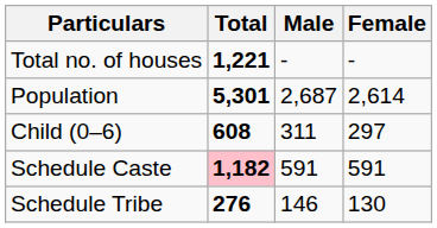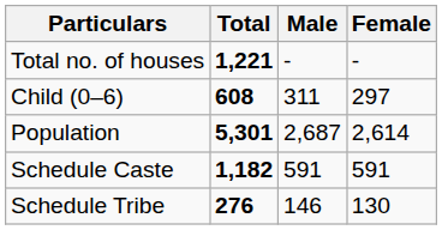 <table class="wikitable">
 <tr>
 <th>Particulars</th>
 <th>Total</th>
 <th>Male</th>
 <th>Female</th>
 </tr>
 <tr>
 <td>Total no. of houses</td>
 <td><strong>1,221</strong></td>
 <td>-</td>
 <td>-</td>
 </tr>
 <tr>
+<td>Child (0–6)</td>
+<td><strong>608</strong></td>
+<td>311</td>
+<td>297</td>
+</tr>
+<tr>
 <td>Population</td>
 <td><strong>5,301</strong></td>
 <td>2,687</td>
 <td>2,614</td>
 </tr>
 <tr>
-<td>Child (0–6)</td>
-<td><strong>608</strong></td>
-<td>311</td>
-<td>297</td>
-</tr>
-<tr>
 <td>Schedule Caste</td>
-<td style="background: pink;"><strong>1,182</strong></td>
+<td><strong>1,182</strong></td>
 <td>591</td>
 <td>591</td>
 </tr>
 <tr>
 <td>Schedule Tribe</td>
 <td><strong>276</strong></td>
 <td>146</td>
 <td>130</td>
 </tr>
 </table>
